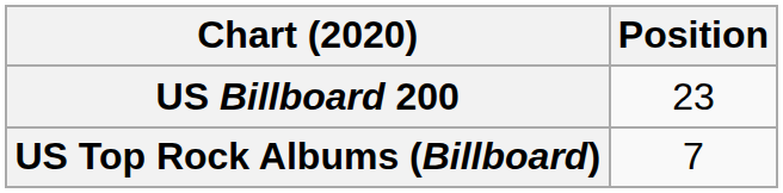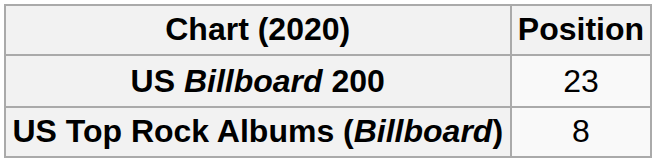 <table class="wikitable plainrowheaders" style="text-align:center">
 <tr>
 <th scope="col">Chart (2020)</th>
 <th scope="col">Position</th>
 </tr>
 <tr>
 <th scope="row">US <em>Billboard</em> 200</th>
 <td>23</td>
 </tr>
 <tr>
 <th scope="row">US Top Rock Albums (<em>Billboard</em>)</th>
-<td>7</td>
+<td>8</td>
 </tr>
 </table>
